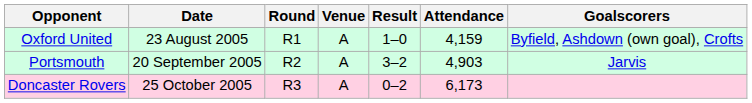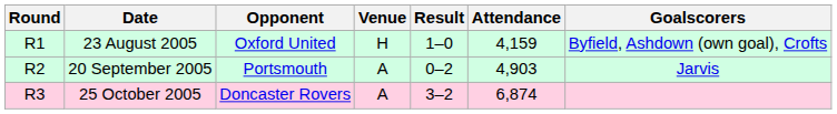 <table class="wikitable sortable" style="font-size:100%; text-align:center">
 <tr>
+<th>Round</th>
+<th>Date</th>
 <th>Opponent</th>
-<th>Date</th>
-<th>Round</th>
 <th>Venue</th>
 <th>Result</th>
 <th>Attendance</th>
 <th>Goalscorers</th>
 </tr>
 <tr style="background-color: #d0ffe3;">
+<td>R1</td>
+<td>23 August 2005</td>
 <td><a href='#'>Oxford United</a></td>
-<td>23 August 2005</td>
-<td>R1</td>
-<td>A</td>
+<td>H</td>
 <td>1–0</td>
 <td>4,159</td>
 <td><a href='#'>Byfield</a>, <a href='#'>Ashdown</a> (own goal), <a href='#'>Crofts</a></td>
 </tr>
 <tr style="background-color: #d0ffe3;">
+<td>R2</td>
+<td>20 September 2005</td>
 <td><a href='#'>Portsmouth</a></td>
-<td>20 September 2005</td>
-<td>R2</td>
 <td>A</td>
-<td>3–2</td>
+<td>0–2</td>
 <td>4,903</td>
 <td><a href='#'>Jarvis</a></td>
 </tr>
 <tr style="background-color: #ffd0e3;">
+<td>R3</td>
+<td>25 October 2005</td>
 <td><a href='#'>Doncaster Rovers</a></td>
-<td>25 October 2005</td>
-<td>R3</td>
 <td>A</td>
-<td>0–2</td>
-<td>6,173</td>
+<td>3–2</td>
+<td>6,874</td>
 <td></td>
 </tr>
 </table>
